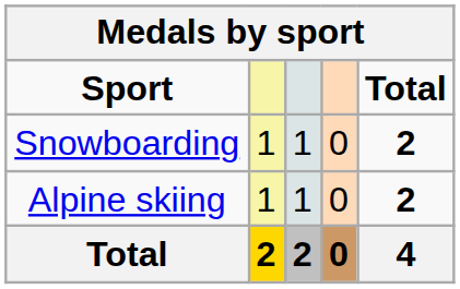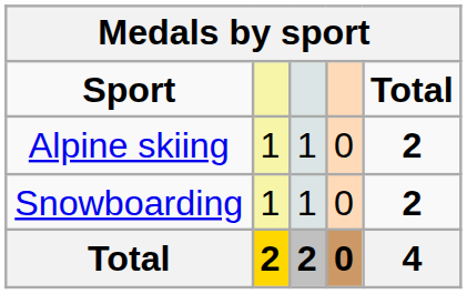 <table class="wikitable" style="font-size:85%;float:right">
 <tr style="background:#efefef;">
 <th colspan=5><strong>Medals by sport</strong></th>
 </tr>
 <tr align=center>
 <td><strong>Sport</strong></td>
 <td bgcolor=#f7f6a8></td>
 <td bgcolor=#dce5e5></td>
 <td bgcolor=#ffdab9></td>
 <td><strong>Total</strong></td>
 </tr>
 <tr align=center>
-<td><a href='#'>Snowboarding</a></td>
+<td><a href='#'>Alpine skiing</a></td>
 <td style="background:#F7F6A8;">1</td>
 <td style="background:#DCE5E5;">1</td>
 <td style="background:#FFDAB9;">0</td>
 <td><strong>2</strong></td>
 </tr>
 <tr align=center>
-<td><a href='#'>Alpine skiing</a></td>
+<td><a href='#'>Snowboarding</a></td>
 <td style="background:#F7F6A8;">1</td>
 <td style="background:#DCE5E5;">1</td>
 <td style="background:#FFDAB9;">0</td>
 <td><strong>2</strong></td>
 </tr>
 <tr align=center>
 <th><strong>Total</strong></th>
 <th style="background:gold;"><strong>2</strong></th>
 <th style="background:silver;"><strong>2</strong></th>
 <th style="background:#c96;"><strong>0</strong></th>
 <th><strong>4</strong></th>
 </tr>
 </table>
